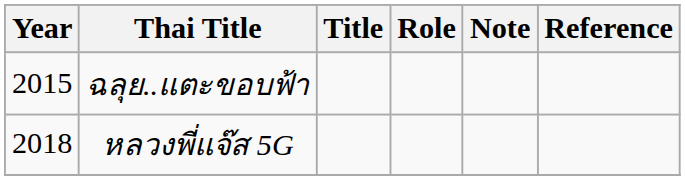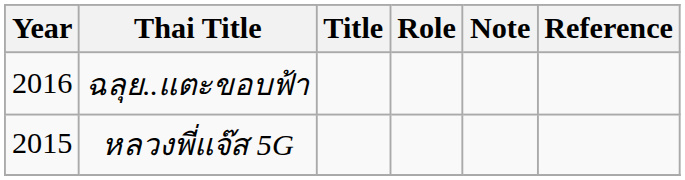 <table class="wikitable">
 <tr>
 <th>Year</th>
 <th>Thai Title</th>
 <th>Title</th>
 <th>Role</th>
 <th>Note</th>
 <th>Reference</th>
 </tr>
 <tr>
-<td align="center">2015</td>
+<td align="center">2016</td>
 <td align="center"><em>ฉลุย..แตะขอบฟ้า</em></td>
 <td align="center"><em> </em></td>
 <td align="center"></td>
 <td align="center"></td>
 <td align="center"></td>
 </tr>
 <tr>
-<td align="center">2018</td>
+<td align="center">2015</td>
 <td align="center"><em>หลวงพี่แจ๊ส 5G</em></td>
 <td align="center"><em> </em></td>
 <td align="center"></td>
 <td align="center"></td>
 <td align="center"></td>
 </tr>
 <tr>
 </tr>
 </table>
